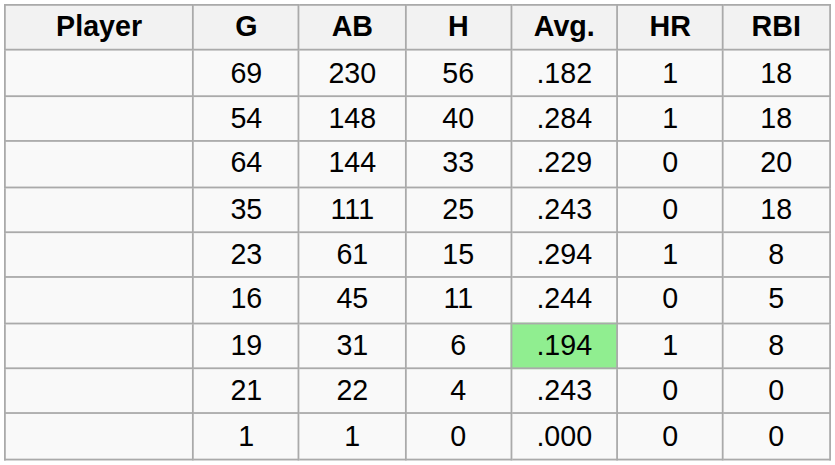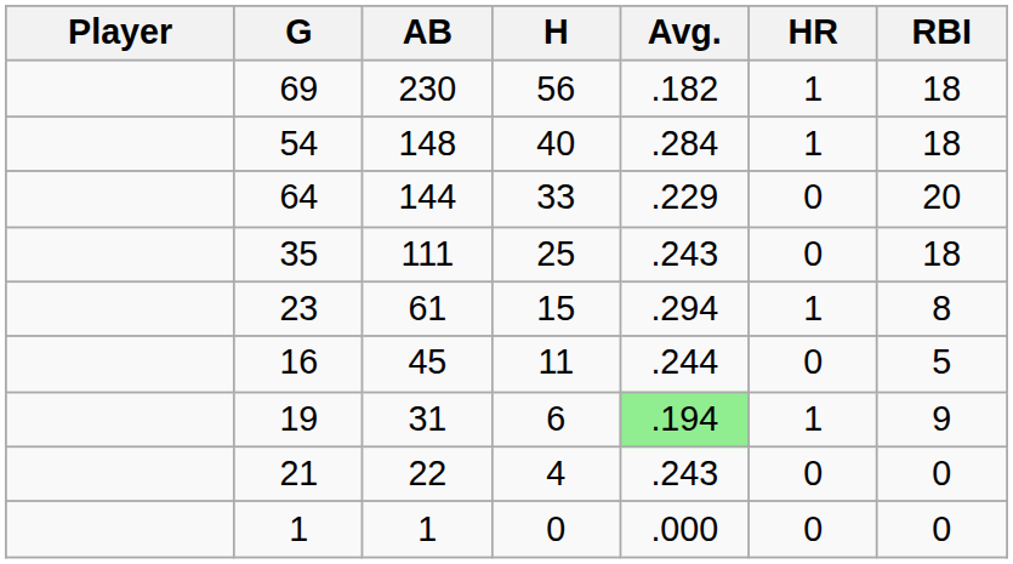 <table class="wikitable sortable">
 <tr>
 <th bgcolor="#DDDDFF" width="16%">Player</th>
 <th bgcolor="#DDDDFF" width="9%">G</th>
 <th bgcolor="#DDDDFF" width="9%">AB</th>
 <th bgcolor="#DDDDFF" width="9%">H</th>
 <th bgcolor="#DDDDFF" width="9%">Avg.</th>
 <th bgcolor="#DDDDFF" width="9%">HR</th>
 <th bgcolor="#DDDDFF" width="9%">RBI</th>
 </tr>
 <tr align="center">
 <td></td>
 <td>69</td>
 <td>230</td>
 <td>56</td>
 <td>.182</td>
 <td>1</td>
 <td>18</td>
 </tr>
 <tr align="center">
 <td></td>
 <td>54</td>
 <td>148</td>
 <td>40</td>
 <td>.284</td>
 <td>1</td>
 <td>18</td>
 </tr>
 <tr align="center">
 <td></td>
 <td>64</td>
 <td>144</td>
 <td>33</td>
 <td>.229</td>
 <td>0</td>
 <td>20</td>
 </tr>
 <tr align="center">
 <td></td>
 <td>35</td>
 <td>111</td>
 <td>25</td>
 <td>.243</td>
 <td>0</td>
 <td>18</td>
 </tr>
 <tr align="center">
 <td></td>
 <td>23</td>
 <td>61</td>
 <td>15</td>
 <td>.294</td>
 <td>1</td>
 <td>8</td>
 </tr>
 <tr align="center">
 <td></td>
 <td>16</td>
 <td>45</td>
 <td>11</td>
 <td>.244</td>
 <td>0</td>
 <td>5</td>
 </tr>
 <tr align="center">
 <td></td>
 <td>19</td>
 <td>31</td>
 <td>6</td>
 <td style="background: lightgreen;">.194</td>
 <td>1</td>
-<td>8</td>
+<td>9</td>
 </tr>
 <tr align="center">
 <td></td>
 <td>21</td>
 <td>22</td>
 <td>4</td>
 <td>.243</td>
 <td>0</td>
 <td>0</td>
 </tr>
 <tr align="center">
 <td></td>
 <td>1</td>
 <td>1</td>
 <td>0</td>
 <td>.000</td>
 <td>0</td>
 <td>0</td>
 </tr>
 </table>
